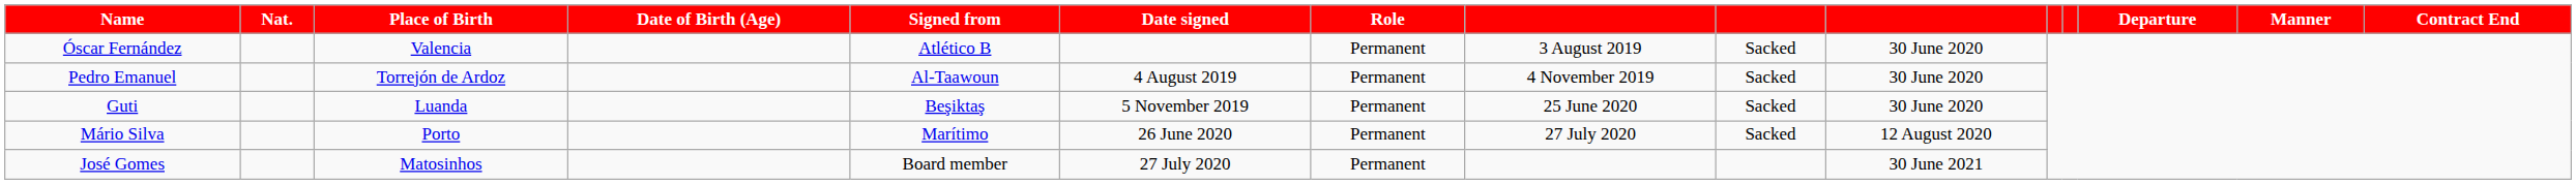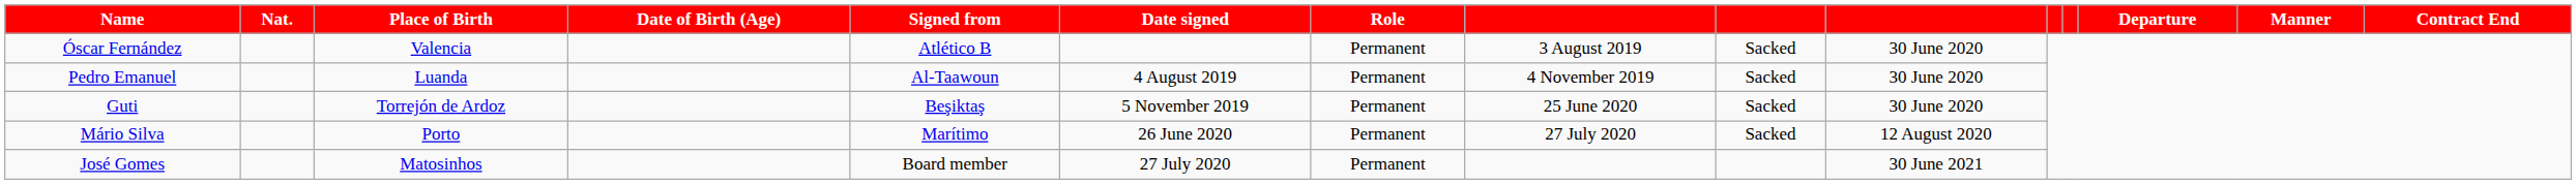 <table class="wikitable" style="text-align:center; font-size:85%; width:100%;">
 <tr>
 <th style="background:#f00; color:#fff; text-align:center;">Name</th>
 <th style="background:#f00; color:#fff; text-align:center;">Nat.</th>
 <th style="background:#f00; color:#fff; text-align:center;">Place of Birth</th>
 <th style="background:#f00; color:#fff; text-align:center;">Date of Birth (Age)</th>
 <th style="background:#f00; color:#fff; text-align:center;">Signed from</th>
 <th style="background:#f00; color:#fff; text-align:center;">Date signed</th>
 <th style="background:#f00; color:#fff; text-align:center;">Role</th>
 <th style="background:#f00; color:#fff; text-align:center;"></th>
 <th style="background:#f00; color:#fff; text-align:center;"></th>
 <th style="background:#f00; color:#fff; text-align:center;"></th>
 <th style="background:#f00; color:#fff; text-align:center;"></th>
 <th style="background:#f00; color:#fff; text-align:center;"></th>
 <th style="background:#f00; color:#fff; text-align:center;">Departure</th>
 <th style="background:#f00; color:#fff; text-align:center;">Manner</th>
 <th style="background:#f00; color:#fff; text-align:center;">Contract End</th>
 </tr>
 <tr>
 <td><a href='#'>Óscar Fernández</a></td>
 <td> </td>
 <td><a href='#'>Valencia</a></td>
 <td></td>
 <td><a href='#'>Atlético B</a></td>
 <td></td>
 <td>Permanent<br></td>
 <td>3 August 2019</td>
 <td>Sacked</td>
 <td>30 June 2020</td>
 </tr>
 <tr>
 <td><a href='#'>Pedro Emanuel</a></td>
 <td></td>
-<td><a href='#'>Torrejón de Ardoz</a></td>
+<td><a href='#'>Luanda</a> </td>
 <td></td>
 <td><a href='#'>Al-Taawoun</a> </td>
 <td>4 August 2019</td>
 <td>Permanent<br></td>
 <td>4 November 2019</td>
 <td>Sacked</td>
 <td>30 June 2020</td>
 </tr>
 <tr>
 <td><a href='#'>Guti</a></td>
 <td> </td>
-<td><a href='#'>Luanda</a> </td>
+<td><a href='#'>Torrejón de Ardoz</a></td>
 <td></td>
 <td><a href='#'>Beşiktaş</a> </td>
 <td>5 November 2019</td>
 <td>Permanent<br></td>
 <td>25 June 2020</td>
 <td>Sacked</td>
 <td>30 June 2020</td>
 </tr>
 <tr>
 <td><a href='#'>Mário Silva</a></td>
 <td></td>
 <td><a href='#'>Porto</a></td>
 <td></td>
 <td><a href='#'>Marítimo</a> </td>
 <td>26 June 2020</td>
 <td>Permanent<br></td>
 <td>27 July 2020</td>
 <td>Sacked</td>
 <td>12 August 2020</td>
 </tr>
 <tr>
 <td><a href='#'>José Gomes</a></td>
 <td></td>
 <td><a href='#'>Matosinhos</a></td>
 <td></td>
 <td>Board member</td>
 <td>27 July 2020</td>
 <td>Permanent<br></td>
 <td></td>
 <td></td>
 <td>30 June 2021</td>
 </tr>
 </table>
